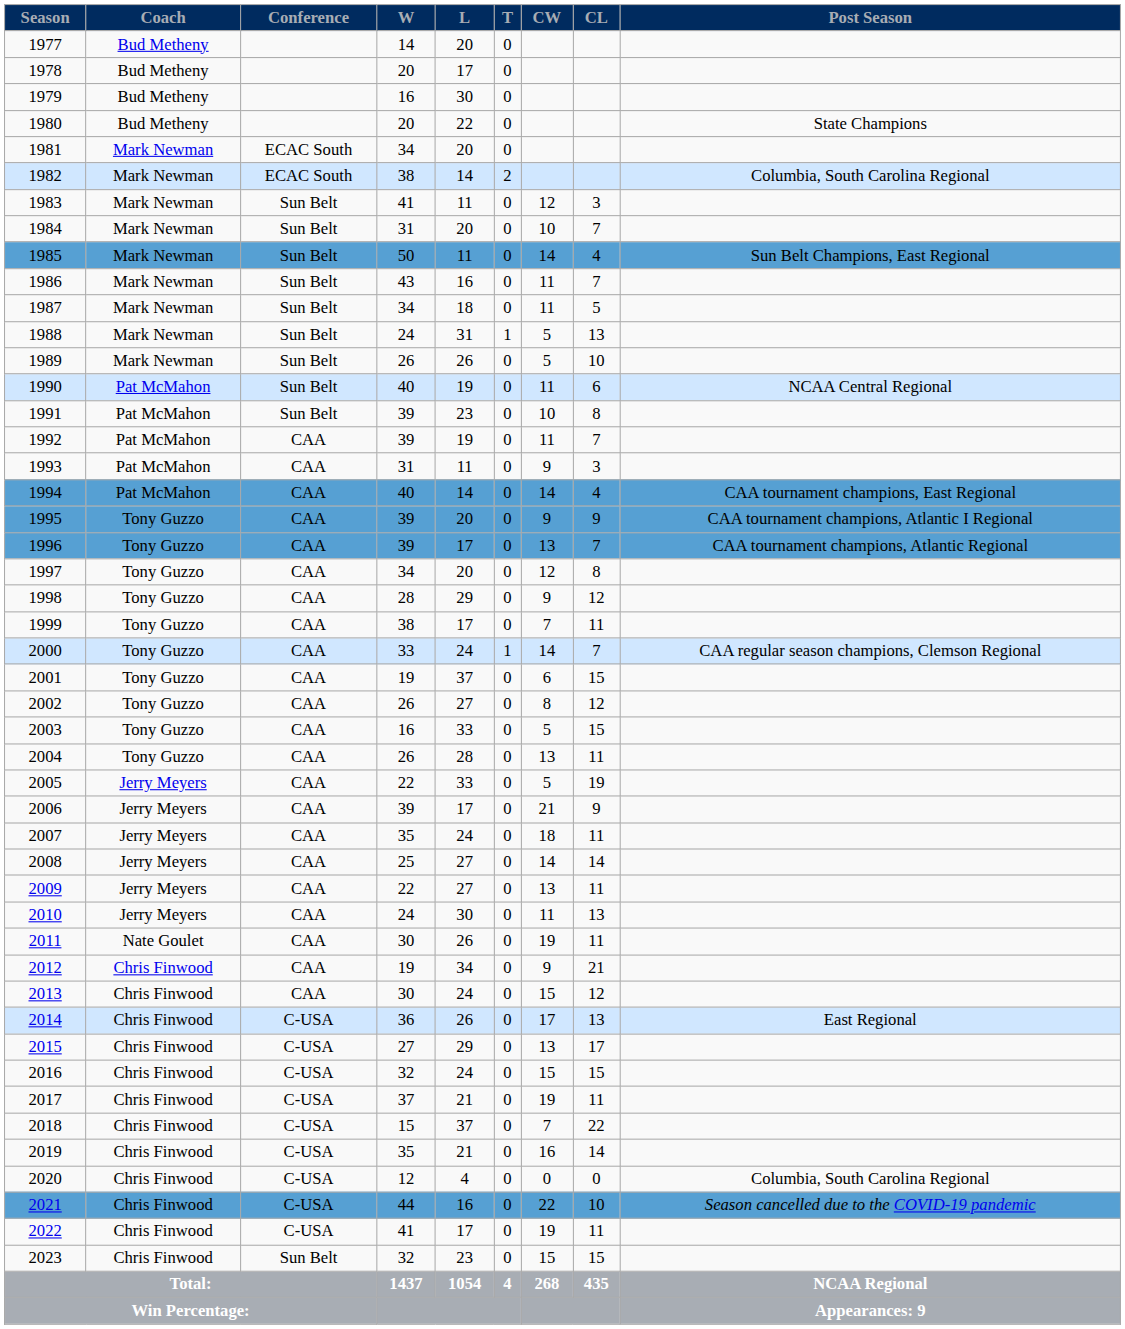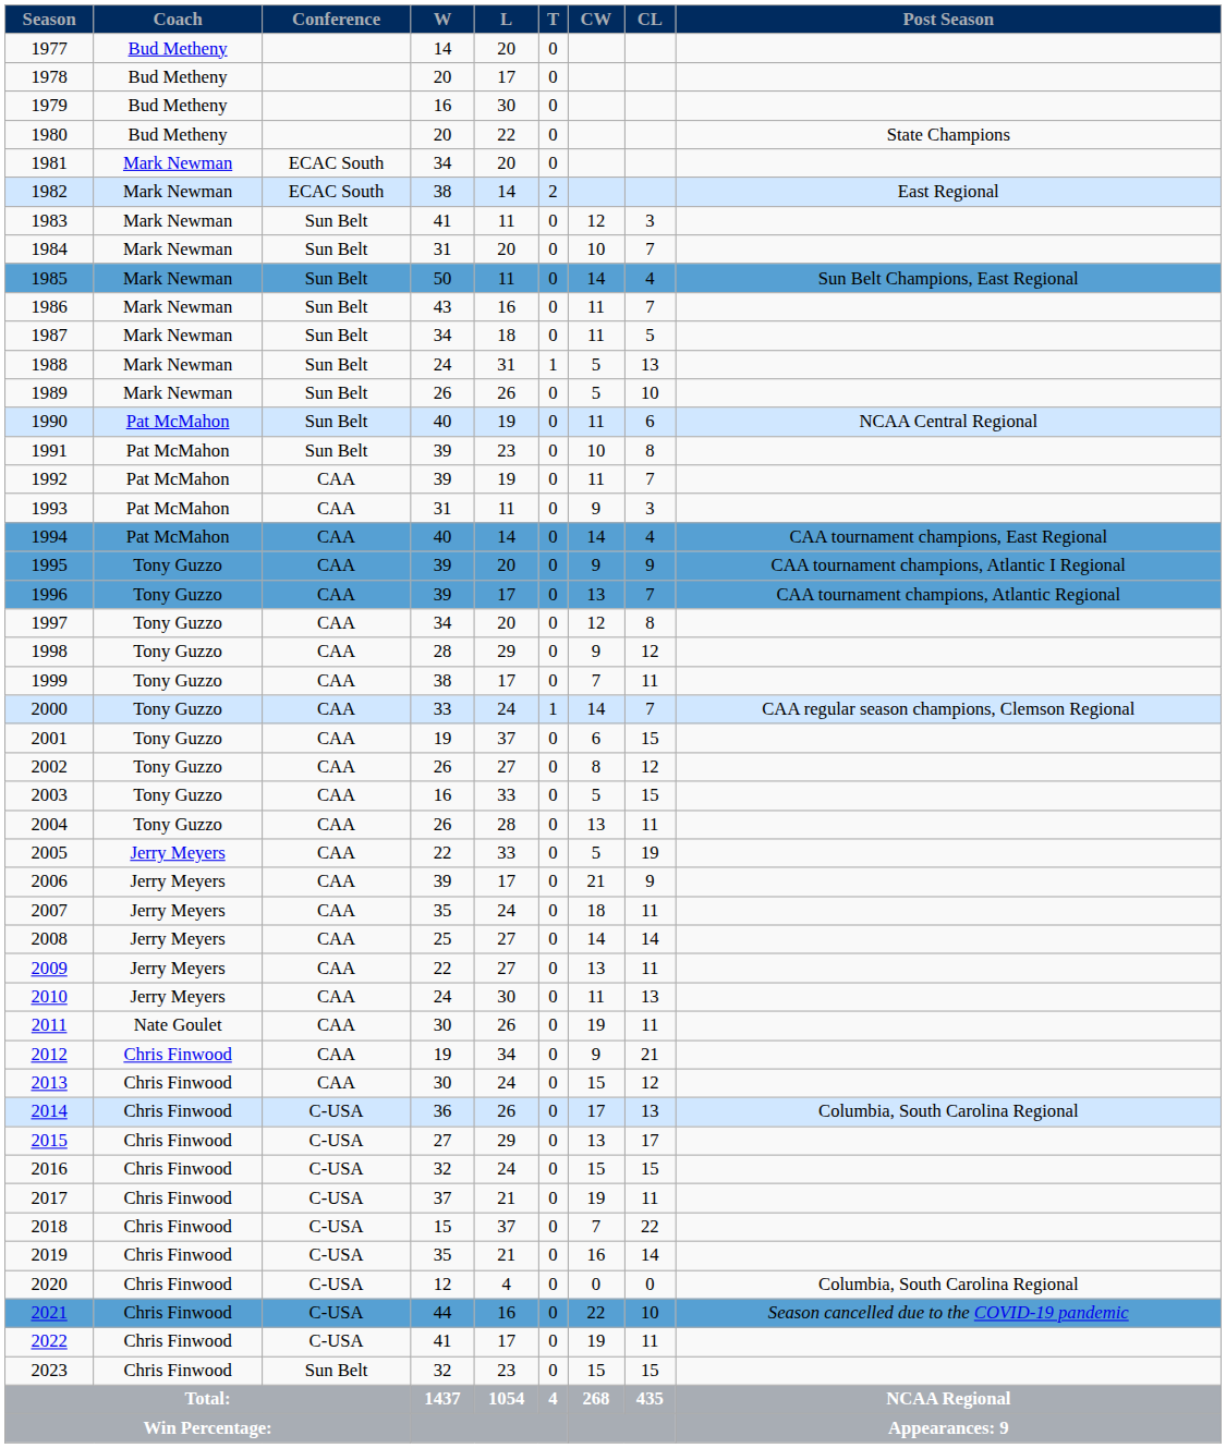 <table cellpadding="1" style="width:85%;" class="wikitable collapsible collapsed">
 <tr>
 <th style="background:#002B5F; color:#A8ADB4;">Season</th>
 <th style="background:#002B5F; color:#A8ADB4;">Coach</th>
 <th style="background:#002B5F; color:#A8ADB4;">Conference</th>
 <th style="background:#002B5F; color:#A8ADB4;">W</th>
 <th style="background:#002B5F; color:#A8ADB4;">L</th>
 <th style="background:#002B5F; color:#A8ADB4;">T</th>
 <th style="background:#002B5F; color:#A8ADB4;">CW</th>
 <th style="background:#002B5F; color:#A8ADB4;">CL</th>
 <th style="background:#002B5F; color:#A8ADB4;">Post Season</th>
 </tr>
 <tr style="text-align:center;">
 <td>1977</td>
 <td><a href='#'>Bud Metheny</a></td>
 <td></td>
 <td>14</td>
 <td>20</td>
 <td>0</td>
 <td></td>
 <td></td>
 <td> </td>
 </tr>
 <tr style="text-align:center;">
 <td>1978</td>
 <td>Bud Metheny</td>
 <td> </td>
 <td>20</td>
 <td>17</td>
 <td>0</td>
 <td></td>
 <td></td>
 <td> </td>
 </tr>
 <tr style="text-align:center;">
 <td>1979</td>
 <td>Bud Metheny</td>
 <td> </td>
 <td>16</td>
 <td>30</td>
 <td>0</td>
 <td></td>
 <td></td>
 <td> </td>
 </tr>
 <tr style="text-align:center;">
 <td>1980</td>
 <td>Bud Metheny</td>
 <td> </td>
 <td>20</td>
 <td>22</td>
 <td>0</td>
 <td></td>
 <td></td>
 <td>State Champions</td>
 </tr>
 <tr style="text-align:center;">
 <td>1981</td>
 <td><a href='#'>Mark Newman</a></td>
 <td>ECAC South</td>
 <td>34</td>
 <td>20</td>
 <td>0</td>
 <td></td>
 <td></td>
 <td> </td>
 </tr>
 <tr style="text-align:center; background:#d0e7ff;">
 <td>1982</td>
 <td>Mark Newman</td>
 <td>ECAC South</td>
 <td>38</td>
 <td>14</td>
 <td>2</td>
 <td></td>
 <td></td>
-<td>Columbia, South Carolina Regional</td>
+<td>East Regional</td>
 </tr>
 <tr style="text-align:center;">
 <td>1983</td>
 <td>Mark Newman</td>
 <td>Sun Belt</td>
 <td>41</td>
 <td>11</td>
 <td>0</td>
 <td>12</td>
 <td>3</td>
 <td> </td>
 </tr>
 <tr style="text-align:center;">
 <td>1984</td>
 <td>Mark Newman</td>
 <td>Sun Belt</td>
 <td>31</td>
 <td>20</td>
 <td>0</td>
 <td>10</td>
 <td>7</td>
 <td> </td>
 </tr>
 <tr style="text-align:center; background:#56A0D3;">
 <td>1985</td>
 <td>Mark Newman</td>
 <td>Sun Belt</td>
 <td>50</td>
 <td>11</td>
 <td>0</td>
 <td>14</td>
 <td>4</td>
 <td>Sun Belt Champions, East Regional</td>
 </tr>
 <tr style="text-align:center;">
 <td>1986</td>
 <td>Mark Newman</td>
 <td>Sun Belt</td>
 <td>43</td>
 <td>16</td>
 <td>0</td>
 <td>11</td>
 <td>7</td>
 <td> </td>
 </tr>
 <tr style="text-align:center;">
 <td>1987</td>
 <td>Mark Newman</td>
 <td>Sun Belt</td>
 <td>34</td>
 <td>18</td>
 <td>0</td>
 <td>11</td>
 <td>5</td>
 <td> </td>
 </tr>
 <tr style="text-align:center;">
 <td>1988</td>
 <td>Mark Newman</td>
 <td>Sun Belt</td>
 <td>24</td>
 <td>31</td>
 <td>1</td>
 <td>5</td>
 <td>13</td>
 <td> </td>
 </tr>
 <tr style="text-align:center;">
 <td>1989</td>
 <td>Mark Newman</td>
 <td>Sun Belt</td>
 <td>26</td>
 <td>26</td>
 <td>0</td>
 <td>5</td>
 <td>10</td>
 <td> </td>
 </tr>
 <tr style="text-align:center; background:#d0e7ff;">
 <td>1990</td>
 <td><a href='#'>Pat McMahon</a></td>
 <td>Sun Belt</td>
 <td>40</td>
 <td>19</td>
 <td>0</td>
 <td>11</td>
 <td>6</td>
 <td>NCAA Central Regional</td>
 </tr>
 <tr style="text-align:center;">
 <td>1991</td>
 <td>Pat McMahon</td>
 <td>Sun Belt</td>
 <td>39</td>
 <td>23</td>
 <td>0</td>
 <td>10</td>
 <td>8</td>
 <td> </td>
 </tr>
 <tr style="text-align:center;">
 <td>1992</td>
 <td>Pat McMahon</td>
 <td>CAA</td>
 <td>39</td>
 <td>19</td>
 <td>0</td>
 <td>11</td>
 <td>7</td>
 <td> </td>
 </tr>
 <tr style="text-align:center;">
 <td>1993</td>
 <td>Pat McMahon</td>
 <td>CAA</td>
 <td>31</td>
 <td>11</td>
 <td>0</td>
 <td>9</td>
 <td>3</td>
 <td> </td>
 </tr>
 <tr style="text-align:center; background:#56A0D3;">
 <td>1994</td>
 <td>Pat McMahon</td>
 <td>CAA</td>
 <td>40</td>
 <td>14</td>
 <td>0</td>
 <td>14</td>
 <td>4</td>
 <td>CAA tournament champions, East Regional</td>
 </tr>
 <tr style="text-align:center; background:#56A0D3;">
 <td>1995</td>
 <td>Tony Guzzo</td>
 <td>CAA</td>
 <td>39</td>
 <td>20</td>
 <td>0</td>
 <td>9</td>
 <td>9</td>
 <td>CAA tournament champions, Atlantic I Regional</td>
 </tr>
 <tr style="text-align:center; background:#56A0D3;">
 <td>1996</td>
 <td>Tony Guzzo</td>
 <td>CAA</td>
 <td>39</td>
 <td>17</td>
 <td>0</td>
 <td>13</td>
 <td>7</td>
 <td>CAA tournament champions, Atlantic Regional</td>
 </tr>
 <tr style="text-align:center;">
 <td>1997</td>
 <td>Tony Guzzo</td>
 <td>CAA</td>
 <td>34</td>
 <td>20</td>
 <td>0</td>
 <td>12</td>
 <td>8</td>
 <td> </td>
 </tr>
 <tr style="text-align:center;">
 <td>1998</td>
 <td>Tony Guzzo</td>
 <td>CAA</td>
 <td>28</td>
 <td>29</td>
 <td>0</td>
 <td>9</td>
 <td>12</td>
 <td> </td>
 </tr>
 <tr style="text-align:center;">
 <td>1999</td>
 <td>Tony Guzzo</td>
 <td>CAA</td>
 <td>38</td>
 <td>17</td>
 <td>0</td>
 <td>7</td>
 <td>11</td>
 <td> </td>
 </tr>
 <tr style="text-align:center; background:#d0e7ff;">
 <td>2000</td>
 <td>Tony Guzzo</td>
 <td>CAA</td>
 <td>33</td>
 <td>24</td>
 <td>1</td>
 <td>14</td>
 <td>7</td>
 <td>CAA regular season champions, Clemson Regional</td>
 </tr>
 <tr style="text-align:center;">
 <td>2001</td>
 <td>Tony Guzzo</td>
 <td>CAA</td>
 <td>19</td>
 <td>37</td>
 <td>0</td>
 <td>6</td>
 <td>15</td>
 <td> </td>
 </tr>
 <tr style="text-align:center;">
 <td>2002</td>
 <td>Tony Guzzo</td>
 <td>CAA</td>
 <td>26</td>
 <td>27</td>
 <td>0</td>
 <td>8</td>
 <td>12</td>
 <td> </td>
 </tr>
 <tr style="text-align:center;">
 <td>2003</td>
 <td>Tony Guzzo</td>
 <td>CAA</td>
 <td>16</td>
 <td>33</td>
 <td>0</td>
 <td>5</td>
 <td>15</td>
 <td> </td>
 </tr>
 <tr style="text-align:center;">
 <td>2004</td>
 <td>Tony Guzzo</td>
 <td>CAA</td>
 <td>26</td>
 <td>28</td>
 <td>0</td>
 <td>13</td>
 <td>11</td>
 <td> </td>
 </tr>
 <tr style="text-align:center;">
 <td>2005</td>
 <td><a href='#'>Jerry Meyers</a></td>
 <td>CAA</td>
 <td>22</td>
 <td>33</td>
 <td>0</td>
 <td>5</td>
 <td>19</td>
 <td> </td>
 </tr>
 <tr style="text-align:center;">
 <td>2006</td>
 <td>Jerry Meyers</td>
 <td>CAA</td>
 <td>39</td>
 <td>17</td>
 <td>0</td>
 <td>21</td>
 <td>9</td>
 <td> </td>
 </tr>
 <tr style="text-align:center;">
 <td>2007</td>
 <td>Jerry Meyers</td>
 <td>CAA</td>
 <td>35</td>
 <td>24</td>
 <td>0</td>
 <td>18</td>
 <td>11</td>
 <td> </td>
 </tr>
 <tr style="text-align:center;">
 <td>2008</td>
 <td>Jerry Meyers</td>
 <td>CAA</td>
 <td>25</td>
 <td>27</td>
 <td>0</td>
 <td>14</td>
 <td>14</td>
 <td> </td>
 </tr>
 <tr style="text-align:center;">
 <td><a href='#'>2009</a></td>
 <td>Jerry Meyers</td>
 <td>CAA</td>
 <td>22</td>
 <td>27</td>
 <td>0</td>
 <td>13</td>
 <td>11</td>
 <td> </td>
 </tr>
 <tr style="text-align:center;">
 <td><a href='#'>2010</a></td>
 <td>Jerry Meyers</td>
 <td>CAA</td>
 <td>24</td>
 <td>30</td>
 <td>0</td>
 <td>11</td>
 <td>13</td>
 <td> </td>
 </tr>
 <tr style="text-align:center;">
 <td><a href='#'>2011</a></td>
 <td>Nate Goulet</td>
 <td>CAA</td>
 <td>30</td>
 <td>26</td>
 <td>0</td>
 <td>19</td>
 <td>11</td>
 <td> </td>
 </tr>
 <tr style="text-align:center;">
 <td><a href='#'>2012</a></td>
 <td><a href='#'>Chris Finwood</a></td>
 <td>CAA</td>
 <td>19</td>
 <td>34</td>
 <td>0</td>
 <td>9</td>
 <td>21</td>
 <td> </td>
 </tr>
 <tr style="text-align:center;">
 <td><a href='#'>2013</a></td>
 <td>Chris Finwood</td>
 <td>CAA</td>
 <td>30</td>
 <td>24</td>
 <td>0</td>
 <td>15</td>
 <td>12</td>
 <td> </td>
 </tr>
 <tr style="text-align:center; background:#d0e7ff;">
 <td><a href='#'>2014</a></td>
 <td>Chris Finwood</td>
 <td>C-USA</td>
 <td>36</td>
 <td>26</td>
 <td>0</td>
 <td>17</td>
 <td>13</td>
-<td>East Regional</td>
+<td>Columbia, South Carolina Regional</td>
 </tr>
 <tr style="text-align:center;">
 <td><a href='#'>2015</a></td>
 <td>Chris Finwood</td>
 <td>C-USA</td>
 <td>27</td>
 <td>29</td>
 <td>0</td>
 <td>13</td>
 <td>17</td>
 <td></td>
 </tr>
 <tr style="text-align:center;">
 <td>2016</td>
 <td>Chris Finwood</td>
 <td>C-USA</td>
 <td>32</td>
 <td>24</td>
 <td>0</td>
 <td>15</td>
 <td>15</td>
 <td></td>
 </tr>
 <tr style="text-align:center;">
 <td>2017</td>
 <td>Chris Finwood</td>
 <td>C-USA</td>
 <td>37</td>
 <td>21</td>
 <td>0</td>
 <td>19</td>
 <td>11</td>
 <td></td>
 </tr>
 <tr style="text-align:center;">
 <td>2018</td>
 <td>Chris Finwood</td>
 <td>C-USA</td>
 <td>15</td>
 <td>37</td>
 <td>0</td>
 <td>7</td>
 <td>22</td>
 <td></td>
 </tr>
 <tr style="text-align:center;">
 <td>2019</td>
 <td>Chris Finwood</td>
 <td>C-USA</td>
 <td>35</td>
 <td>21</td>
 <td>0</td>
 <td>16</td>
 <td>14</td>
 <td></td>
 </tr>
 <tr style="text-align:center;">
 <td>2020</td>
 <td>Chris Finwood</td>
 <td>C-USA</td>
 <td>12</td>
 <td>4</td>
 <td>0</td>
 <td>0</td>
 <td>0</td>
 <td>Columbia, South Carolina Regional</td>
 </tr>
 <tr style="text-align:center; background:#56A0D3;">
 <td><a href='#'>2021</a></td>
 <td>Chris Finwood</td>
 <td>C-USA</td>
 <td>44</td>
 <td>16</td>
 <td>0</td>
 <td>22</td>
 <td>10</td>
 <td><em>Season cancelled due to the <a href='#'>COVID-19 pandemic</a></em></td>
 </tr>
 <tr style="text-align:center;">
 <td><a href='#'>2022</a></td>
 <td>Chris Finwood</td>
 <td>C-USA</td>
 <td>41</td>
 <td>17</td>
 <td>0</td>
 <td>19</td>
 <td>11</td>
 <td></td>
 </tr>
 <tr style="text-align:center;">
 <td>2023</td>
 <td>Chris Finwood</td>
 <td>Sun Belt</td>
 <td>32</td>
 <td>23</td>
 <td>0</td>
 <td>15</td>
 <td>15</td>
 <td></td>
 </tr>
 <tr style="text-align:center;" class="sortbottom">
 <th colspan="3;" style="background:#A8ADB4; color:white;">Total:</th>
 <th colspan="1;" style="background:#A8ADB4; color:white;">1437</th>
 <th colspan="1;" style="background:#A8ADB4; color:white;">1054</th>
 <th colspan="1;" style="background:#A8ADB4; color:white;">4</th>
 <th colspan="1;" style="background:#A8ADB4; color:white;">268</th>
 <th colspan="1;" style="background:#A8ADB4; color:white;">435</th>
 <th colspan="1;" style="background:#A8ADB4; color:white;">NCAA Regional</th>
 </tr>
 <tr style="text-align:center;" class="sortbottom">
 <th colspan="3;" style="background:#A8ADB4; color:white;">Win Percentage:</th>
 <th colspan="3;" style="background:#A8ADB4; color:white;"><strong></strong></th>
 <th colspan="2;" style="background:#A8ADB4; color:white;"><strong></strong></th>
 <th colspan="1;" style="background:#A8ADB4; color:white;">Appearances: 9</th>
 </tr>
 </table>
